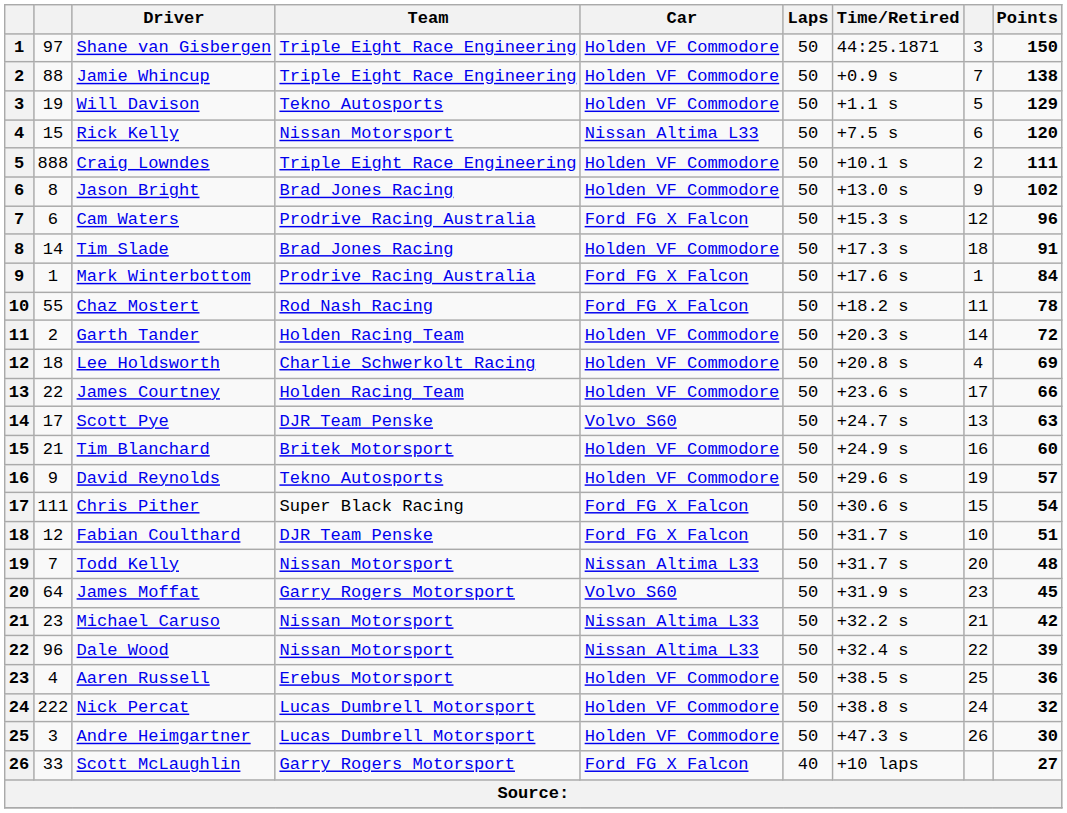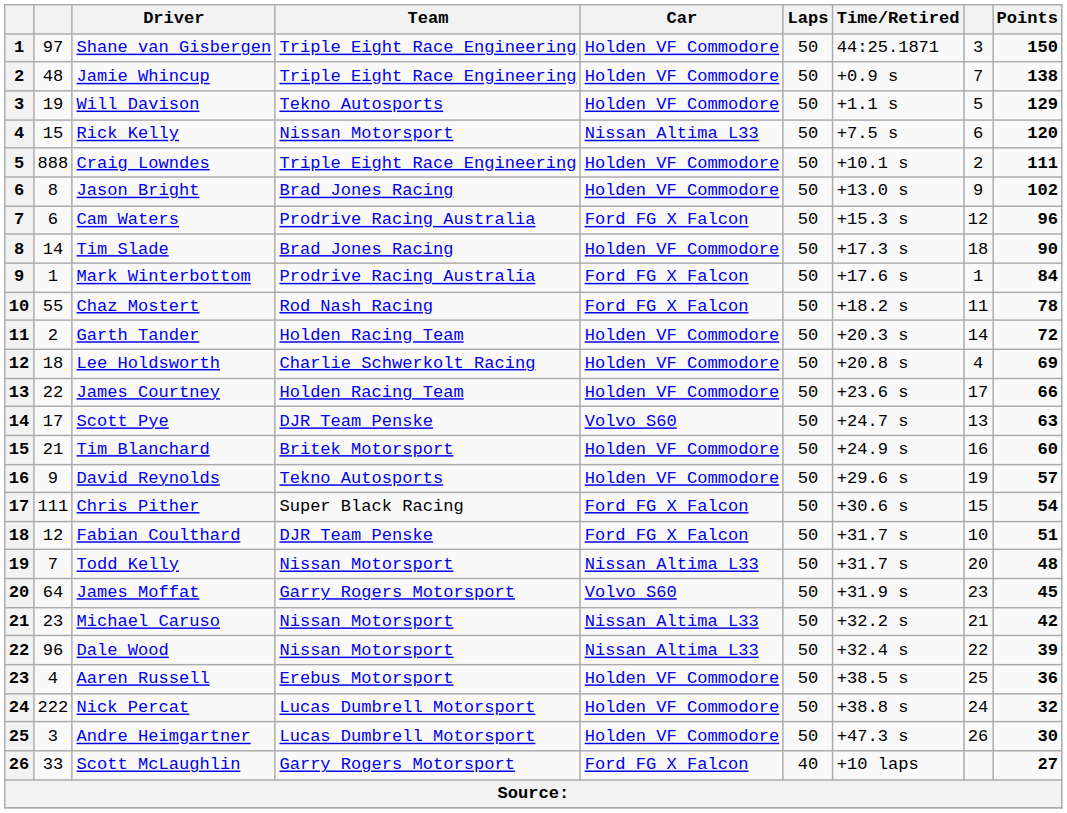 <table class="wikitable" style="font-size: 90%">
 <tr>
 <th></th>
 <th></th>
 <th>Driver</th>
 <th>Team</th>
 <th>Car</th>
 <th>Laps</th>
 <th>Time/Retired</th>
 <th></th>
 <th>Points</th>
 </tr>
 <tr>
 <th>1</th>
 <td align="center">97</td>
 <td> <a href='#'>Shane van Gisbergen</a></td>
 <td><a href='#'>Triple Eight Race Engineering</a></td>
 <td><a href='#'>Holden VF Commodore</a></td>
 <td align="center">50</td>
 <td>44:25.1871</td>
 <td align="center">3</td>
 <td align="right"><strong>150</strong></td>
 </tr>
 <tr>
 <th>2</th>
-<td align="center">88</td>
+<td align="center">48</td>
 <td> <a href='#'>Jamie Whincup</a></td>
 <td><a href='#'>Triple Eight Race Engineering</a></td>
 <td><a href='#'>Holden VF Commodore</a></td>
 <td align="center">50</td>
 <td>+0.9 s</td>
 <td align="center">7</td>
 <td align="right"><strong>138</strong></td>
 </tr>
 <tr>
 <th>3</th>
 <td align="center">19</td>
 <td> <a href='#'>Will Davison</a></td>
 <td><a href='#'>Tekno Autosports</a></td>
 <td><a href='#'>Holden VF Commodore</a></td>
 <td align="center">50</td>
 <td>+1.1 s</td>
 <td align="center">5</td>
 <td align="right"><strong>129</strong></td>
 </tr>
 <tr>
 <th>4</th>
 <td align="center">15</td>
 <td> <a href='#'>Rick Kelly</a></td>
 <td><a href='#'>Nissan Motorsport</a></td>
 <td><a href='#'>Nissan Altima L33</a></td>
 <td align="center">50</td>
 <td>+7.5 s</td>
 <td align="center">6</td>
 <td align="right"><strong>120</strong></td>
 </tr>
 <tr>
 <th>5</th>
 <td align="center">888</td>
 <td> <a href='#'>Craig Lowndes</a></td>
 <td><a href='#'>Triple Eight Race Engineering</a></td>
 <td><a href='#'>Holden VF Commodore</a></td>
 <td align="center">50</td>
 <td>+10.1 s</td>
 <td align="center">2</td>
 <td align="right"><strong>111</strong></td>
 </tr>
 <tr>
 <th>6</th>
 <td align="center">8</td>
 <td> <a href='#'>Jason Bright</a></td>
 <td><a href='#'>Brad Jones Racing</a></td>
 <td><a href='#'>Holden VF Commodore</a></td>
 <td align="center">50</td>
 <td>+13.0 s</td>
 <td align="center">9</td>
 <td align="right"><strong>102</strong></td>
 </tr>
 <tr>
 <th>7</th>
 <td align="center">6</td>
 <td> <a href='#'>Cam Waters</a></td>
 <td><a href='#'>Prodrive Racing Australia</a></td>
 <td><a href='#'>Ford FG X Falcon</a></td>
 <td align="center">50</td>
 <td>+15.3 s</td>
 <td align="center">12</td>
 <td align="right"><strong>96</strong></td>
 </tr>
 <tr>
 <th>8</th>
 <td align="center">14</td>
 <td> <a href='#'>Tim Slade</a></td>
 <td><a href='#'>Brad Jones Racing</a></td>
 <td><a href='#'>Holden VF Commodore</a></td>
 <td align="center">50</td>
 <td>+17.3 s</td>
 <td align="center">18</td>
-<td align="right"><strong>91</strong></td>
+<td align="right"><strong>90</strong></td>
 </tr>
 <tr>
 <th>9</th>
 <td align="center">1</td>
 <td> <a href='#'>Mark Winterbottom</a></td>
 <td><a href='#'>Prodrive Racing Australia</a></td>
 <td><a href='#'>Ford FG X Falcon</a></td>
 <td align="center">50</td>
 <td>+17.6 s</td>
 <td align="center">1</td>
 <td align="right"><strong>84</strong></td>
 </tr>
 <tr>
 <th>10</th>
 <td align="center">55</td>
 <td> <a href='#'>Chaz Mostert</a></td>
 <td><a href='#'>Rod Nash Racing</a></td>
 <td><a href='#'>Ford FG X Falcon</a></td>
 <td align="center">50</td>
 <td>+18.2 s</td>
 <td align="center">11</td>
 <td align="right"><strong>78</strong></td>
 </tr>
 <tr>
 <th>11</th>
 <td align="center">2</td>
 <td> <a href='#'>Garth Tander</a></td>
 <td><a href='#'>Holden Racing Team</a></td>
 <td><a href='#'>Holden VF Commodore</a></td>
 <td align="center">50</td>
 <td>+20.3 s</td>
 <td align="center">14</td>
 <td align="right"><strong>72</strong></td>
 </tr>
 <tr>
 <th>12</th>
 <td align="center">18</td>
 <td> <a href='#'>Lee Holdsworth</a></td>
 <td><a href='#'>Charlie Schwerkolt Racing</a></td>
 <td><a href='#'>Holden VF Commodore</a></td>
 <td align="center">50</td>
 <td>+20.8 s</td>
 <td align="center">4</td>
 <td align="right"><strong>69</strong></td>
 </tr>
 <tr>
 <th>13</th>
 <td align="center">22</td>
 <td> <a href='#'>James Courtney</a></td>
 <td><a href='#'>Holden Racing Team</a></td>
 <td><a href='#'>Holden VF Commodore</a></td>
 <td align="center">50</td>
 <td>+23.6 s</td>
 <td align="center">17</td>
 <td align="right"><strong>66</strong></td>
 </tr>
 <tr>
 <th>14</th>
 <td align="center">17</td>
 <td> <a href='#'>Scott Pye</a></td>
 <td><a href='#'>DJR Team Penske</a></td>
 <td><a href='#'>Volvo S60</a></td>
 <td align="center">50</td>
 <td>+24.7 s</td>
 <td align="center">13</td>
 <td align="right"><strong>63</strong></td>
 </tr>
 <tr>
 <th>15</th>
 <td align="center">21</td>
 <td> <a href='#'>Tim Blanchard</a></td>
 <td><a href='#'>Britek Motorsport</a></td>
 <td><a href='#'>Holden VF Commodore</a></td>
 <td align="center">50</td>
 <td>+24.9 s</td>
 <td align="center">16</td>
 <td align="right"><strong>60</strong></td>
 </tr>
 <tr>
 <th>16</th>
 <td align="center">9</td>
 <td> <a href='#'>David Reynolds</a></td>
 <td><a href='#'>Tekno Autosports</a></td>
 <td><a href='#'>Holden VF Commodore</a></td>
 <td align="center">50</td>
 <td>+29.6 s</td>
 <td align="center">19</td>
 <td align="right"><strong>57</strong></td>
 </tr>
 <tr>
 <th>17</th>
 <td align="center">111</td>
 <td> <a href='#'>Chris Pither</a></td>
 <td>Super Black Racing</td>
 <td><a href='#'>Ford FG X Falcon</a></td>
 <td align="center">50</td>
 <td>+30.6 s</td>
 <td align="center">15</td>
 <td align="right"><strong>54</strong></td>
 </tr>
 <tr>
 <th>18</th>
 <td align="center">12</td>
 <td> <a href='#'>Fabian Coulthard</a></td>
 <td><a href='#'>DJR Team Penske</a></td>
 <td><a href='#'>Ford FG X Falcon</a></td>
 <td align="center">50</td>
 <td>+31.7 s</td>
 <td align="center">10</td>
 <td align="right"><strong>51</strong></td>
 </tr>
 <tr>
 <th>19</th>
 <td align="center">7</td>
 <td> <a href='#'>Todd Kelly</a></td>
 <td><a href='#'>Nissan Motorsport</a></td>
 <td><a href='#'>Nissan Altima L33</a></td>
 <td align="center">50</td>
 <td>+31.7 s</td>
 <td align="center">20</td>
 <td align="right"><strong>48</strong></td>
 </tr>
 <tr>
 <th>20</th>
 <td align="center">64</td>
 <td> <a href='#'>James Moffat</a></td>
 <td><a href='#'>Garry Rogers Motorsport</a></td>
 <td><a href='#'>Volvo S60</a></td>
 <td align="center">50</td>
 <td>+31.9 s</td>
 <td align="center">23</td>
 <td align="right"><strong>45</strong></td>
 </tr>
 <tr>
 <th>21</th>
 <td align="center">23</td>
 <td> <a href='#'>Michael Caruso</a></td>
 <td><a href='#'>Nissan Motorsport</a></td>
 <td><a href='#'>Nissan Altima L33</a></td>
 <td align="center">50</td>
 <td>+32.2 s</td>
 <td align="center">21</td>
 <td align="right"><strong>42</strong></td>
 </tr>
 <tr>
 <th>22</th>
 <td align="center">96</td>
 <td> <a href='#'>Dale Wood</a></td>
 <td><a href='#'>Nissan Motorsport</a></td>
 <td><a href='#'>Nissan Altima L33</a></td>
 <td align="center">50</td>
 <td>+32.4 s</td>
 <td align="center">22</td>
 <td align="right"><strong>39</strong></td>
 </tr>
 <tr>
 <th>23</th>
 <td align="center">4</td>
 <td> <a href='#'>Aaren Russell</a></td>
 <td><a href='#'>Erebus Motorsport</a></td>
 <td><a href='#'>Holden VF Commodore</a></td>
 <td align="center">50</td>
 <td>+38.5 s</td>
 <td align="center">25</td>
 <td align="right"><strong>36</strong></td>
 </tr>
 <tr>
 <th>24</th>
 <td align="center">222</td>
 <td> <a href='#'>Nick Percat</a></td>
 <td><a href='#'>Lucas Dumbrell Motorsport</a></td>
 <td><a href='#'>Holden VF Commodore</a></td>
 <td align="center">50</td>
 <td>+38.8 s</td>
 <td align="center">24</td>
 <td align="right"><strong>32</strong></td>
 </tr>
 <tr>
 <th>25</th>
 <td align="center">3</td>
 <td> <a href='#'>Andre Heimgartner</a></td>
 <td><a href='#'>Lucas Dumbrell Motorsport</a></td>
 <td><a href='#'>Holden VF Commodore</a></td>
 <td align="center">50</td>
 <td>+47.3 s</td>
 <td align="center">26</td>
 <td align="right"><strong>30</strong></td>
 </tr>
 <tr>
 <th>26</th>
 <td align="center">33</td>
 <td> <a href='#'>Scott McLaughlin</a></td>
 <td><a href='#'>Garry Rogers Motorsport</a></td>
 <td><a href='#'>Ford FG X Falcon</a></td>
 <td align="center">40</td>
 <td>+10 laps</td>
 <td align="center"></td>
 <td align="right"><strong>27</strong></td>
 </tr>
 <tr>
 <th colspan="9">Source:</th>
 </tr>
 <tr>
 </tr>
 </table>
